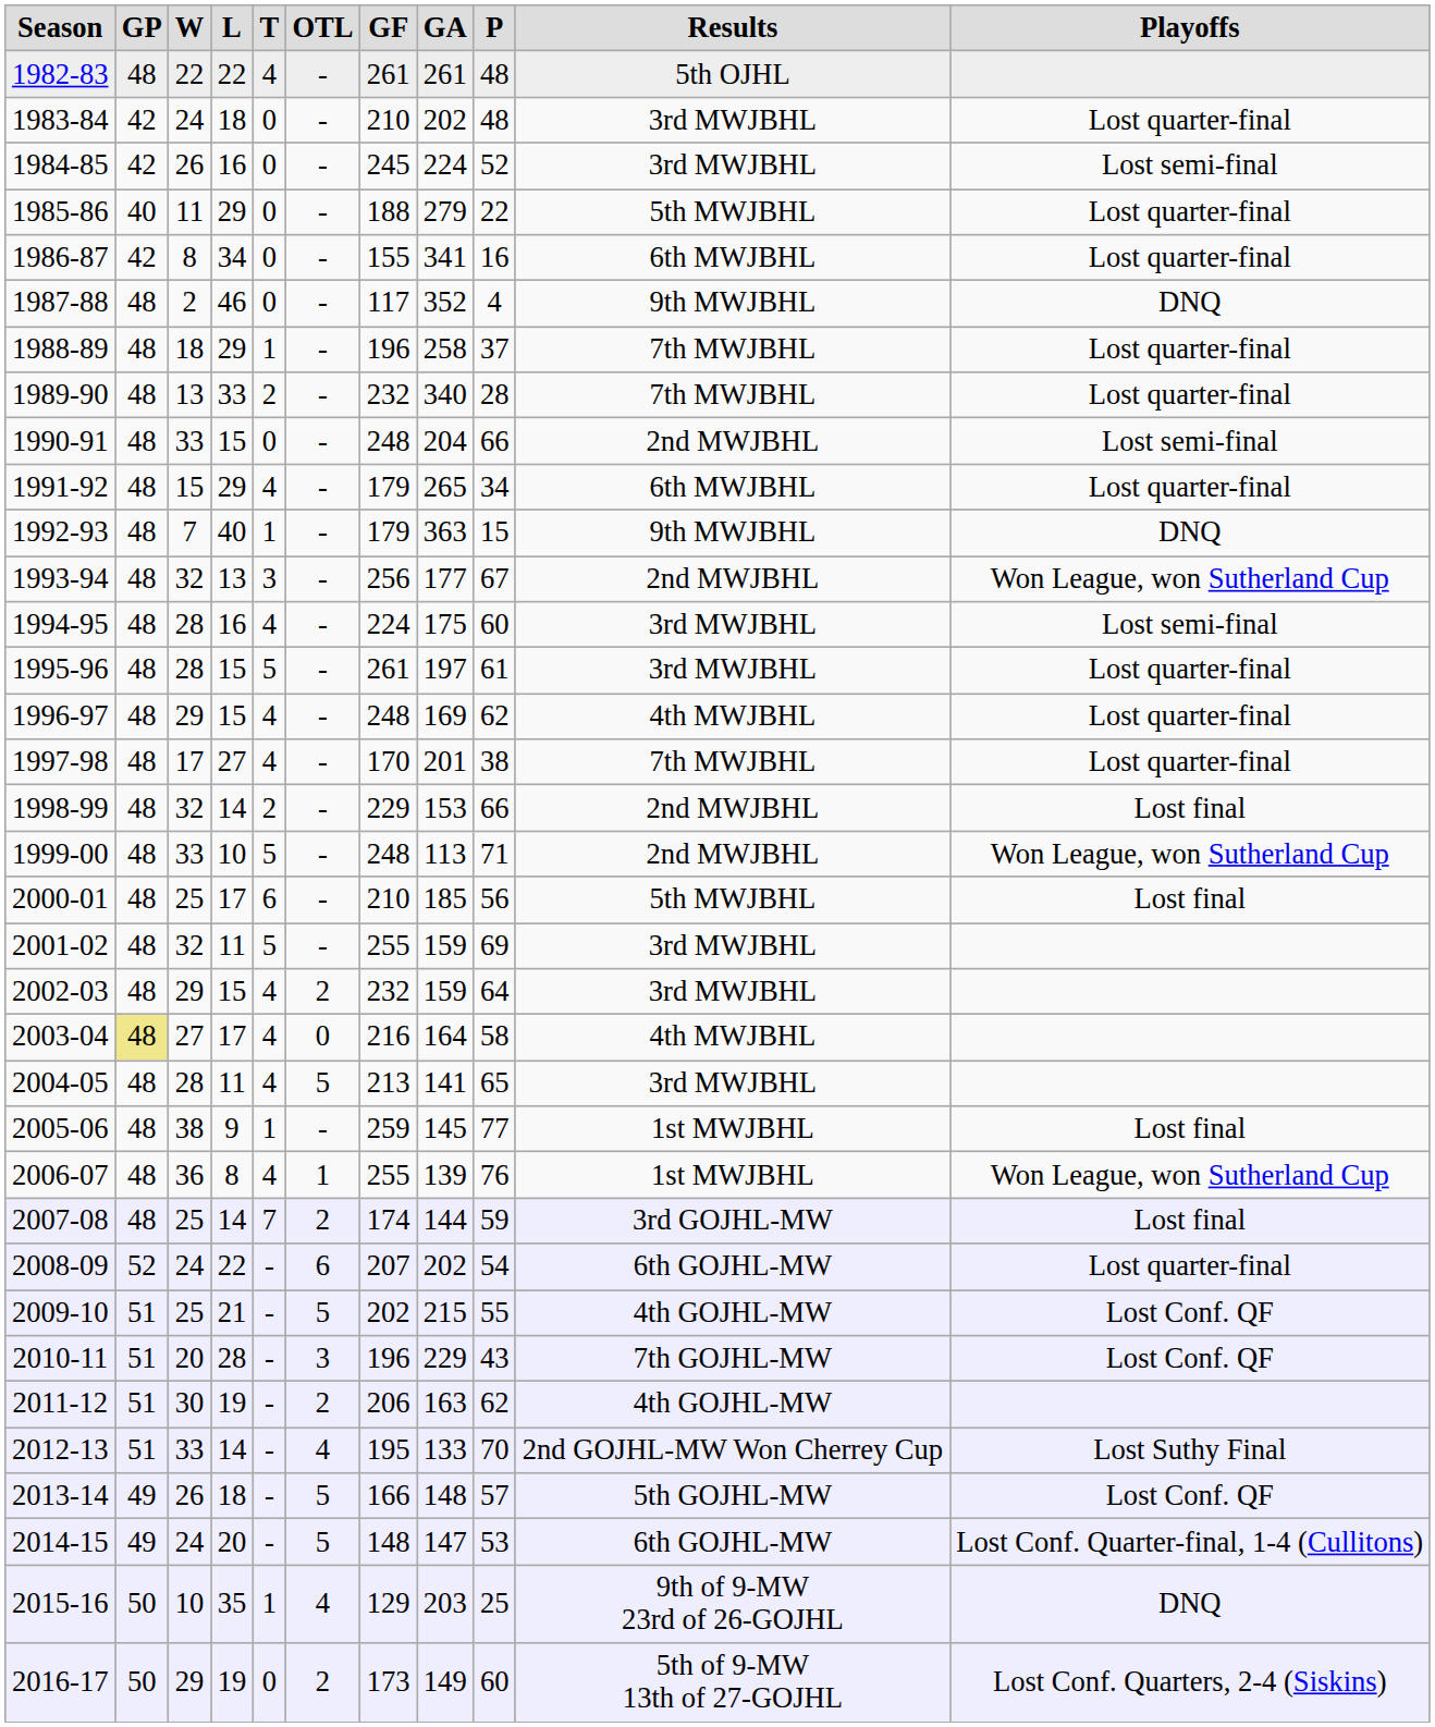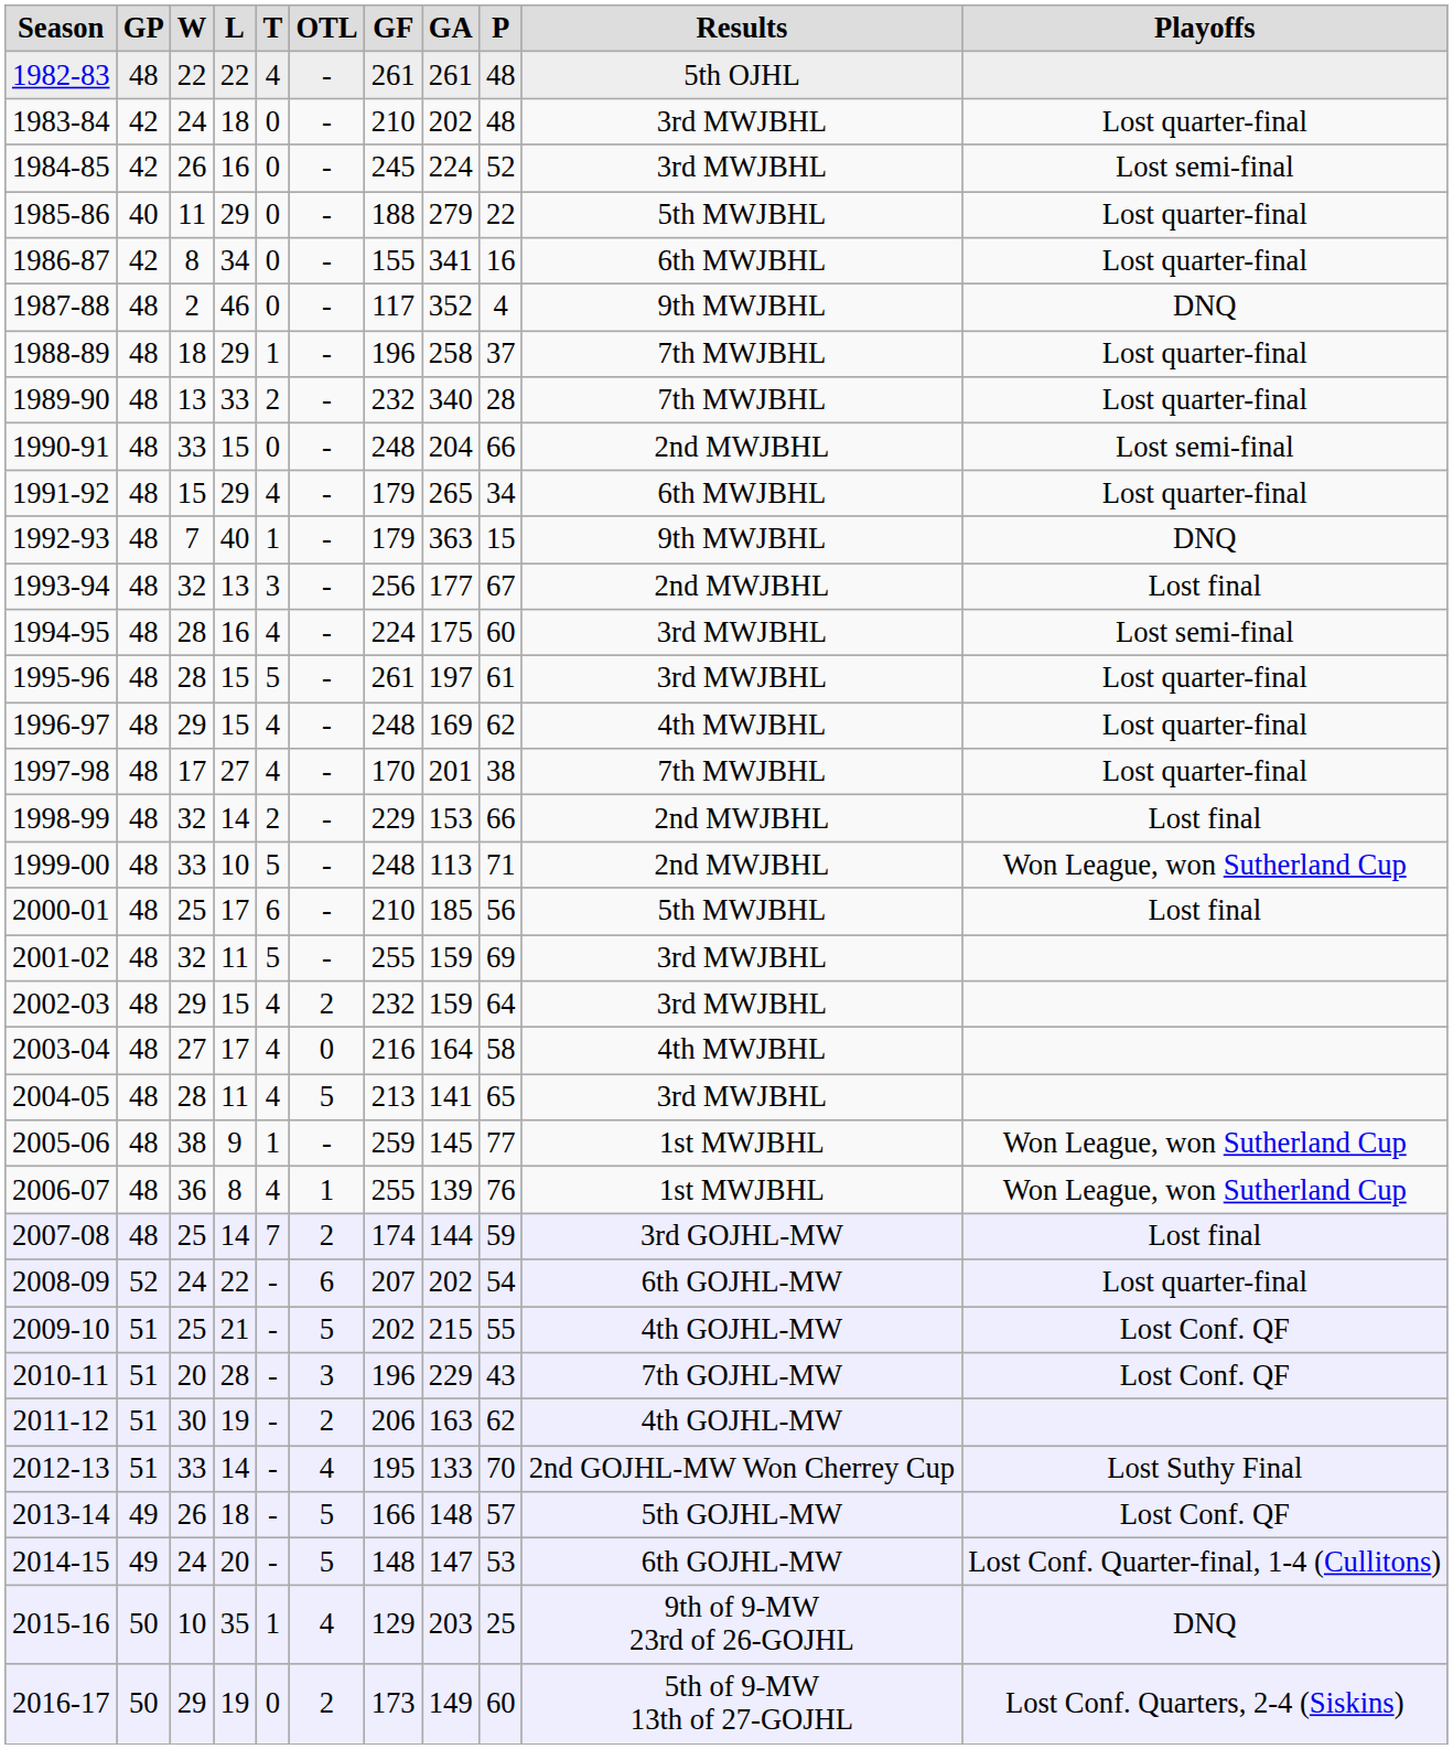 <table class="wikitable">
 <tr align="center"  bgcolor="#dddddd">
 <td><strong>Season</strong></td>
 <td><strong>GP</strong></td>
 <td><strong>W</strong></td>
 <td><strong>L</strong></td>
 <td><strong>T</strong></td>
 <td><strong>OTL</strong></td>
 <td><strong>GF</strong></td>
 <td><strong>GA</strong></td>
 <td><strong>P</strong></td>
 <td><strong>Results</strong></td>
 <td><strong>Playoffs</strong></td>
 </tr>
 <tr align="center" bgcolor="#eeeeee">
 <td><a href='#'>1982-83</a></td>
 <td>48</td>
 <td>22</td>
 <td>22</td>
 <td>4</td>
 <td>-</td>
 <td>261</td>
 <td>261</td>
 <td>48</td>
 <td>5th OJHL</td>
 <td></td>
 </tr>
 <tr align="center">
 <td>1983-84</td>
 <td>42</td>
 <td>24</td>
 <td>18</td>
 <td>0</td>
 <td>-</td>
 <td>210</td>
 <td>202</td>
 <td>48</td>
 <td>3rd MWJBHL</td>
 <td>Lost quarter-final</td>
 </tr>
 <tr align="center">
 <td>1984-85</td>
 <td>42</td>
 <td>26</td>
 <td>16</td>
 <td>0</td>
 <td>-</td>
 <td>245</td>
 <td>224</td>
 <td>52</td>
 <td>3rd MWJBHL</td>
 <td>Lost semi-final</td>
 </tr>
 <tr align="center">
 <td>1985-86</td>
 <td>40</td>
 <td>11</td>
 <td>29</td>
 <td>0</td>
 <td>-</td>
 <td>188</td>
 <td>279</td>
 <td>22</td>
 <td>5th MWJBHL</td>
 <td>Lost quarter-final</td>
 </tr>
 <tr align="center">
 <td>1986-87</td>
 <td>42</td>
 <td>8</td>
 <td>34</td>
 <td>0</td>
 <td>-</td>
 <td>155</td>
 <td>341</td>
 <td>16</td>
 <td>6th MWJBHL</td>
 <td>Lost quarter-final</td>
 </tr>
 <tr align="center">
 <td>1987-88</td>
 <td>48</td>
 <td>2</td>
 <td>46</td>
 <td>0</td>
 <td>-</td>
 <td>117</td>
 <td>352</td>
 <td>4</td>
 <td>9th MWJBHL</td>
 <td>DNQ</td>
 </tr>
 <tr align="center">
 <td>1988-89</td>
 <td>48</td>
 <td>18</td>
 <td>29</td>
 <td>1</td>
 <td>-</td>
 <td>196</td>
 <td>258</td>
 <td>37</td>
 <td>7th MWJBHL</td>
 <td>Lost quarter-final</td>
 </tr>
 <tr align="center">
 <td>1989-90</td>
 <td>48</td>
 <td>13</td>
 <td>33</td>
 <td>2</td>
 <td>-</td>
 <td>232</td>
 <td>340</td>
 <td>28</td>
 <td>7th MWJBHL</td>
 <td>Lost quarter-final</td>
 </tr>
 <tr align="center">
 <td>1990-91</td>
 <td>48</td>
 <td>33</td>
 <td>15</td>
 <td>0</td>
 <td>-</td>
 <td>248</td>
 <td>204</td>
 <td>66</td>
 <td>2nd MWJBHL</td>
 <td>Lost semi-final</td>
 </tr>
 <tr align="center">
 <td>1991-92</td>
 <td>48</td>
 <td>15</td>
 <td>29</td>
 <td>4</td>
 <td>-</td>
 <td>179</td>
 <td>265</td>
 <td>34</td>
 <td>6th MWJBHL</td>
 <td>Lost quarter-final</td>
 </tr>
 <tr align="center">
 <td>1992-93</td>
 <td>48</td>
 <td>7</td>
 <td>40</td>
 <td>1</td>
 <td>-</td>
 <td>179</td>
 <td>363</td>
 <td>15</td>
 <td>9th MWJBHL</td>
 <td>DNQ</td>
 </tr>
 <tr align="center">
 <td>1993-94</td>
 <td>48</td>
 <td>32</td>
 <td>13</td>
 <td>3</td>
 <td>-</td>
 <td>256</td>
 <td>177</td>
 <td>67</td>
 <td>2nd MWJBHL</td>
-<td>Won League, won <a href='#'>Sutherland Cup</a></td>
+<td>Lost final</td>
 </tr>
 <tr align="center">
 <td>1994-95</td>
 <td>48</td>
 <td>28</td>
 <td>16</td>
 <td>4</td>
 <td>-</td>
 <td>224</td>
 <td>175</td>
 <td>60</td>
 <td>3rd MWJBHL</td>
 <td>Lost semi-final</td>
 </tr>
 <tr align="center">
 <td>1995-96</td>
 <td>48</td>
 <td>28</td>
 <td>15</td>
 <td>5</td>
 <td>-</td>
 <td>261</td>
 <td>197</td>
 <td>61</td>
 <td>3rd MWJBHL</td>
 <td>Lost quarter-final</td>
 </tr>
 <tr align="center">
 <td>1996-97</td>
 <td>48</td>
 <td>29</td>
 <td>15</td>
 <td>4</td>
 <td>-</td>
 <td>248</td>
 <td>169</td>
 <td>62</td>
 <td>4th MWJBHL</td>
 <td>Lost quarter-final</td>
 </tr>
 <tr align="center">
 <td>1997-98</td>
 <td>48</td>
 <td>17</td>
 <td>27</td>
 <td>4</td>
 <td>-</td>
 <td>170</td>
 <td>201</td>
 <td>38</td>
 <td>7th MWJBHL</td>
 <td>Lost quarter-final</td>
 </tr>
 <tr align="center">
 <td>1998-99</td>
 <td>48</td>
 <td>32</td>
 <td>14</td>
 <td>2</td>
 <td>-</td>
 <td>229</td>
 <td>153</td>
 <td>66</td>
 <td>2nd MWJBHL</td>
 <td>Lost final</td>
 </tr>
 <tr align="center">
 <td>1999-00</td>
 <td>48</td>
 <td>33</td>
 <td>10</td>
 <td>5</td>
 <td>-</td>
 <td>248</td>
 <td>113</td>
 <td>71</td>
 <td>2nd MWJBHL</td>
 <td>Won League, won <a href='#'>Sutherland Cup</a></td>
 </tr>
 <tr align="center">
 <td>2000-01</td>
 <td>48</td>
 <td>25</td>
 <td>17</td>
 <td>6</td>
 <td>-</td>
 <td>210</td>
 <td>185</td>
 <td>56</td>
 <td>5th MWJBHL</td>
 <td>Lost final</td>
 </tr>
 <tr align="center">
 <td>2001-02</td>
 <td>48</td>
 <td>32</td>
 <td>11</td>
 <td>5</td>
 <td>-</td>
 <td>255</td>
 <td>159</td>
 <td>69</td>
 <td>3rd MWJBHL</td>
 <td></td>
 </tr>
 <tr align="center">
 <td>2002-03</td>
 <td>48</td>
 <td>29</td>
 <td>15</td>
 <td>4</td>
 <td>2</td>
 <td>232</td>
 <td>159</td>
 <td>64</td>
 <td>3rd MWJBHL</td>
 <td></td>
 </tr>
 <tr align="center">
 <td>2003-04</td>
-<td style="background: khaki;">48</td>
+<td>48</td>
 <td>27</td>
 <td>17</td>
 <td>4</td>
 <td>0</td>
 <td>216</td>
 <td>164</td>
 <td>58</td>
 <td>4th MWJBHL</td>
 <td></td>
 </tr>
 <tr align="center">
 <td>2004-05</td>
 <td>48</td>
 <td>28</td>
 <td>11</td>
 <td>4</td>
 <td>5</td>
 <td>213</td>
 <td>141</td>
 <td>65</td>
 <td>3rd MWJBHL</td>
 <td></td>
 </tr>
 <tr align="center">
 <td>2005-06</td>
 <td>48</td>
 <td>38</td>
 <td>9</td>
 <td>1</td>
 <td>-</td>
 <td>259</td>
 <td>145</td>
 <td>77</td>
 <td>1st MWJBHL</td>
-<td>Lost final</td>
+<td>Won League, won <a href='#'>Sutherland Cup</a></td>
 </tr>
 <tr align="center">
 <td>2006-07</td>
 <td>48</td>
 <td>36</td>
 <td>8</td>
 <td>4</td>
 <td>1</td>
 <td>255</td>
 <td>139</td>
 <td>76</td>
 <td>1st MWJBHL</td>
 <td>Won League, won <a href='#'>Sutherland Cup</a></td>
 </tr>
 <tr align="center" bgcolor="#eeeeff">
 <td>2007-08</td>
 <td>48</td>
 <td>25</td>
 <td>14</td>
 <td>7</td>
 <td>2</td>
 <td>174</td>
 <td>144</td>
 <td>59</td>
 <td>3rd GOJHL-MW</td>
 <td>Lost final</td>
 </tr>
 <tr align="center" bgcolor="#eeeeff">
 <td>2008-09</td>
 <td>52</td>
 <td>24</td>
 <td>22</td>
 <td>-</td>
 <td>6</td>
 <td>207</td>
 <td>202</td>
 <td>54</td>
 <td>6th GOJHL-MW</td>
 <td>Lost quarter-final</td>
 </tr>
 <tr align="center" bgcolor="#eeeeff">
 <td>2009-10</td>
 <td>51</td>
 <td>25</td>
 <td>21</td>
 <td>-</td>
 <td>5</td>
 <td>202</td>
 <td>215</td>
 <td>55</td>
 <td>4th GOJHL-MW</td>
 <td>Lost Conf. QF</td>
 </tr>
 <tr align="center" bgcolor="#eeeeff">
 <td>2010-11</td>
 <td>51</td>
 <td>20</td>
 <td>28</td>
 <td>-</td>
 <td>3</td>
 <td>196</td>
 <td>229</td>
 <td>43</td>
 <td>7th GOJHL-MW</td>
 <td>Lost Conf. QF</td>
 </tr>
 <tr align="center" bgcolor="#eeeeff">
 <td>2011-12</td>
 <td>51</td>
 <td>30</td>
 <td>19</td>
 <td>-</td>
 <td>2</td>
 <td>206</td>
 <td>163</td>
 <td>62</td>
 <td>4th GOJHL-MW</td>
 <td></td>
 </tr>
 <tr align="center" bgcolor="#eeeeff">
 <td>2012-13</td>
 <td>51</td>
 <td>33</td>
 <td>14</td>
 <td>-</td>
 <td>4</td>
 <td>195</td>
 <td>133</td>
 <td>70</td>
 <td>2nd GOJHL-MW Won Cherrey Cup</td>
 <td>Lost Suthy Final</td>
 </tr>
 <tr align="center" bgcolor="#eeeeff">
 <td>2013-14</td>
 <td>49</td>
 <td>26</td>
 <td>18</td>
 <td>-</td>
 <td>5</td>
 <td>166</td>
 <td>148</td>
 <td>57</td>
 <td>5th GOJHL-MW</td>
 <td>Lost Conf. QF</td>
 </tr>
 <tr align="center" bgcolor="#eeeeff">
 <td>2014-15</td>
 <td>49</td>
 <td>24</td>
 <td>20</td>
 <td>-</td>
 <td>5</td>
 <td>148</td>
 <td>147</td>
 <td>53</td>
 <td>6th GOJHL-MW</td>
 <td>Lost  Conf. Quarter-final, 1-4 (<a href='#'>Cullitons</a>)</td>
 </tr>
 <tr align="center" bgcolor="#eeeeff">
 <td>2015-16</td>
 <td>50</td>
 <td>10</td>
 <td>35</td>
 <td>1</td>
 <td>4</td>
 <td>129</td>
 <td>203</td>
 <td>25</td>
 <td>9th of 9-MW <br>23rd of 26-GOJHL</td>
 <td>DNQ</td>
 </tr>
 <tr align="center" bgcolor="#eeeeff">
 <td>2016-17</td>
 <td>50</td>
 <td>29</td>
 <td>19</td>
 <td>0</td>
 <td>2</td>
 <td>173</td>
 <td>149</td>
 <td>60</td>
 <td>5th of 9-MW <br>13th of 27-GOJHL</td>
 <td>Lost Conf. Quarters, 2-4 (<a href='#'>Siskins</a>)</td>
 </tr>
 </table>
